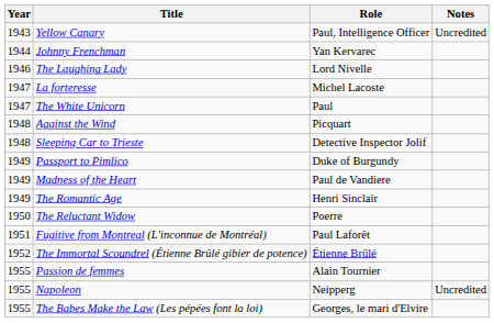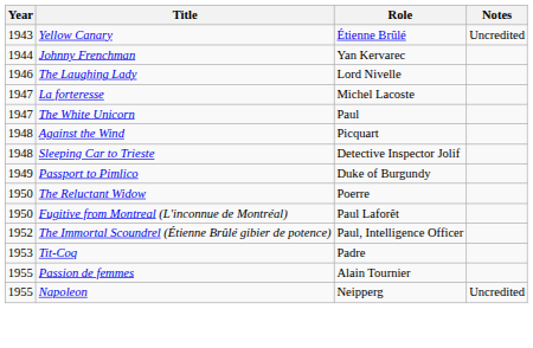 <table class="wikitable">
 <tr>
 <th>Year</th>
 <th>Title</th>
 <th>Role</th>
 <th>Notes</th>
 </tr>
 <tr>
 <td>1943</td>
 <td><em><a href='#'>Yellow Canary</a></em></td>
-<td>Paul, Intelligence Officer</td>
+<td><a href='#'>Étienne Brûlé</a></td>
 <td>Uncredited</td>
 </tr>
 <tr>
 <td>1944</td>
 <td><em><a href='#'>Johnny Frenchman</a></em></td>
 <td>Yan Kervarec</td>
 <td></td>
 </tr>
 <tr>
 <td>1946</td>
 <td><em><a href='#'>The Laughing Lady</a></em></td>
 <td>Lord Nivelle</td>
 <td></td>
 </tr>
 <tr>
 <td>1947</td>
 <td><em><a href='#'>La forteresse</a></em></td>
 <td>Michel Lacoste</td>
 <td></td>
 </tr>
 <tr>
 <td>1947</td>
 <td><em><a href='#'>The White Unicorn</a></em></td>
 <td>Paul</td>
 <td></td>
 </tr>
 <tr>
 <td>1948</td>
 <td><em><a href='#'>Against the Wind</a></em></td>
 <td>Picquart</td>
 <td></td>
 </tr>
 <tr>
 <td>1948</td>
 <td><em><a href='#'>Sleeping Car to Trieste</a></em></td>
 <td>Detective Inspector Jolif</td>
 <td></td>
 </tr>
 <tr>
 <td>1949</td>
 <td><em><a href='#'>Passport to Pimlico</a></em></td>
 <td>Duke of Burgundy</td>
 <td></td>
 </tr>
 <tr>
-<td>1949</td>
-<td><em><a href='#'>Madness of the Heart</a></em></td>
-<td>Paul de Vandiere</td>
-<td></td>
-</tr>
-<tr>
-<td>1949</td>
-<td><em><a href='#'>The Romantic Age</a></em></td>
-<td>Henri Sinclair</td>
-<td></td>
-</tr>
-<tr>
 <td>1950</td>
 <td><em><a href='#'>The Reluctant Widow</a></em></td>
 <td>Poerre</td>
 <td></td>
 </tr>
 <tr>
-<td>1951</td>
+<td>1950</td>
 <td><em><a href='#'>Fugitive from Montreal</a> (L'inconnue de Montréal)</em></td>
 <td>Paul Laforêt</td>
 <td></td>
 </tr>
 <tr>
 <td>1952</td>
 <td><em><a href='#'>The Immortal Scoundrel</a> (Étienne Brûlé gibier de potence)</em></td>
-<td><a href='#'>Étienne Brûlé</a></td>
+<td>Paul, Intelligence Officer</td>
+<td></td>
+</tr>
+<tr>
+<td>1953</td>
+<td><em><a href='#'>Tit-Coq</a></em></td>
+<td>Padre</td>
 <td></td>
 </tr>
 <tr>
 <td>1955</td>
 <td><em><a href='#'>Passion de femmes</a></em></td>
 <td>Alain Tournier</td>
 <td></td>
 </tr>
 <tr>
 <td>1955</td>
 <td><em><a href='#'>Napoleon</a></em></td>
 <td>Neipperg</td>
 <td>Uncredited</td>
 </tr>
-<tr>
-<td>1955</td>
-<td><em><a href='#'>The Babes Make the Law</a> (Les pépées font la loi)</em></td>
-<td>Georges, le mari d'Elvire</td>
-<td></td>
-</tr>
 </table>
